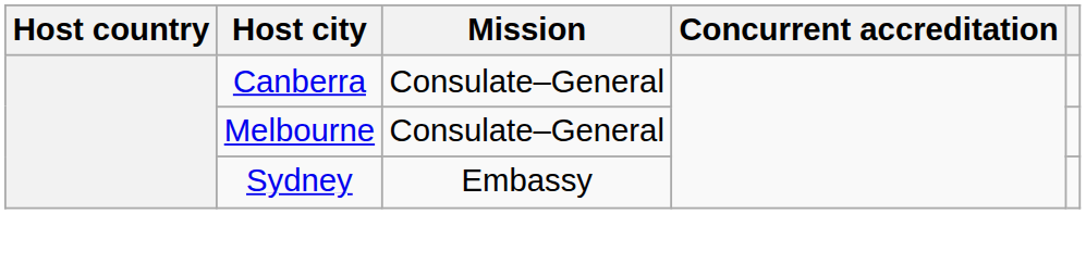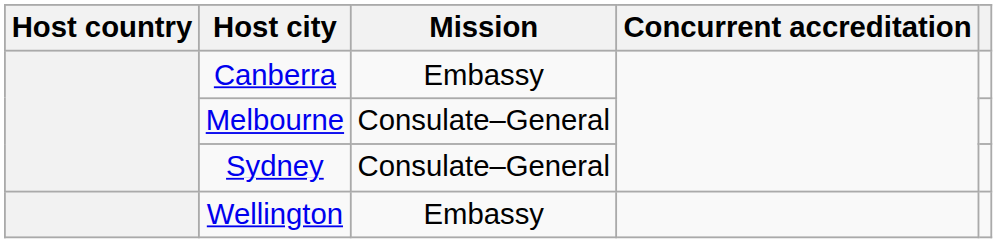 <table class="wikitable plainrowheaders" style="text-align:center;">
 <tr>
 <th scope="col">Host country</th>
 <th scope="col">Host city</th>
 <th scope="col">Mission</th>
 <th scope="col">Concurrent accreditation</th>
 <th scope="col"></th>
 </tr>
 <tr>
 <th rowspan="3" scope="row"></th>
 <td><a href='#'>Canberra</a></td>
-<td>Consulate–General</td>
+<td>Embassy</td>
 <td rowspan="3"></td>
 <td></td>
 </tr>
 <tr>
 <td><a href='#'>Melbourne</a></td>
 <td>Consulate–General</td>
 <td></td>
 </tr>
 <tr>
 <td><a href='#'>Sydney</a></td>
+<td>Consulate–General</td>
+<td></td>
+</tr>
+<tr>
+<th scope="row"></th>
+<td><a href='#'>Wellington</a></td>
 <td>Embassy</td>
+<td></td>
 <td></td>
 </tr>
 </table>
